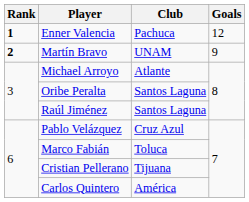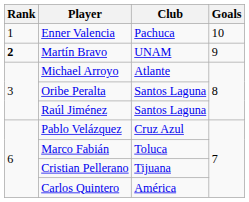 <table class="wikitable">
 <tr>
 <th>Rank</th>
 <th>Player</th>
 <th>Club</th>
 <th>Goals</th>
 </tr>
 <tr>
-<td rowspan=1><strong>1</strong></td>
+<td rowspan=1>1</td>
 <td> <a href='#'>Enner Valencia</a></td>
 <td><a href='#'>Pachuca</a></td>
-<td rowspan=1>12</td>
+<td rowspan=1>10</td>
 </tr>
 <tr>
 <td rowspan=1><strong>2</strong></td>
 <td> <a href='#'>Martín Bravo</a></td>
 <td><a href='#'>UNAM</a></td>
 <td rowspan=1>9</td>
 </tr>
 <tr>
 <td rowspan=3>3</td>
 <td> <a href='#'>Michael Arroyo</a></td>
 <td><a href='#'>Atlante</a></td>
 <td rowspan=3>8</td>
 </tr>
 <tr>
 <td> <a href='#'>Oribe Peralta</a></td>
 <td><a href='#'>Santos Laguna</a></td>
 </tr>
 <tr>
 <td> <a href='#'>Raúl Jiménez</a></td>
 <td><a href='#'>Santos Laguna</a></td>
 </tr>
 <tr>
 <td rowspan=4>6</td>
 <td> <a href='#'>Pablo Velázquez</a></td>
 <td><a href='#'>Cruz Azul</a></td>
 <td rowspan=4>7</td>
 </tr>
 <tr>
 <td> <a href='#'>Marco Fabián</a></td>
 <td><a href='#'>Toluca</a></td>
 </tr>
 <tr>
 <td> <a href='#'>Cristian Pellerano</a></td>
 <td><a href='#'>Tijuana</a></td>
 </tr>
 <tr>
 <td> <a href='#'>Carlos Quintero</a></td>
 <td><a href='#'>América</a></td>
 </tr>
 </table>
